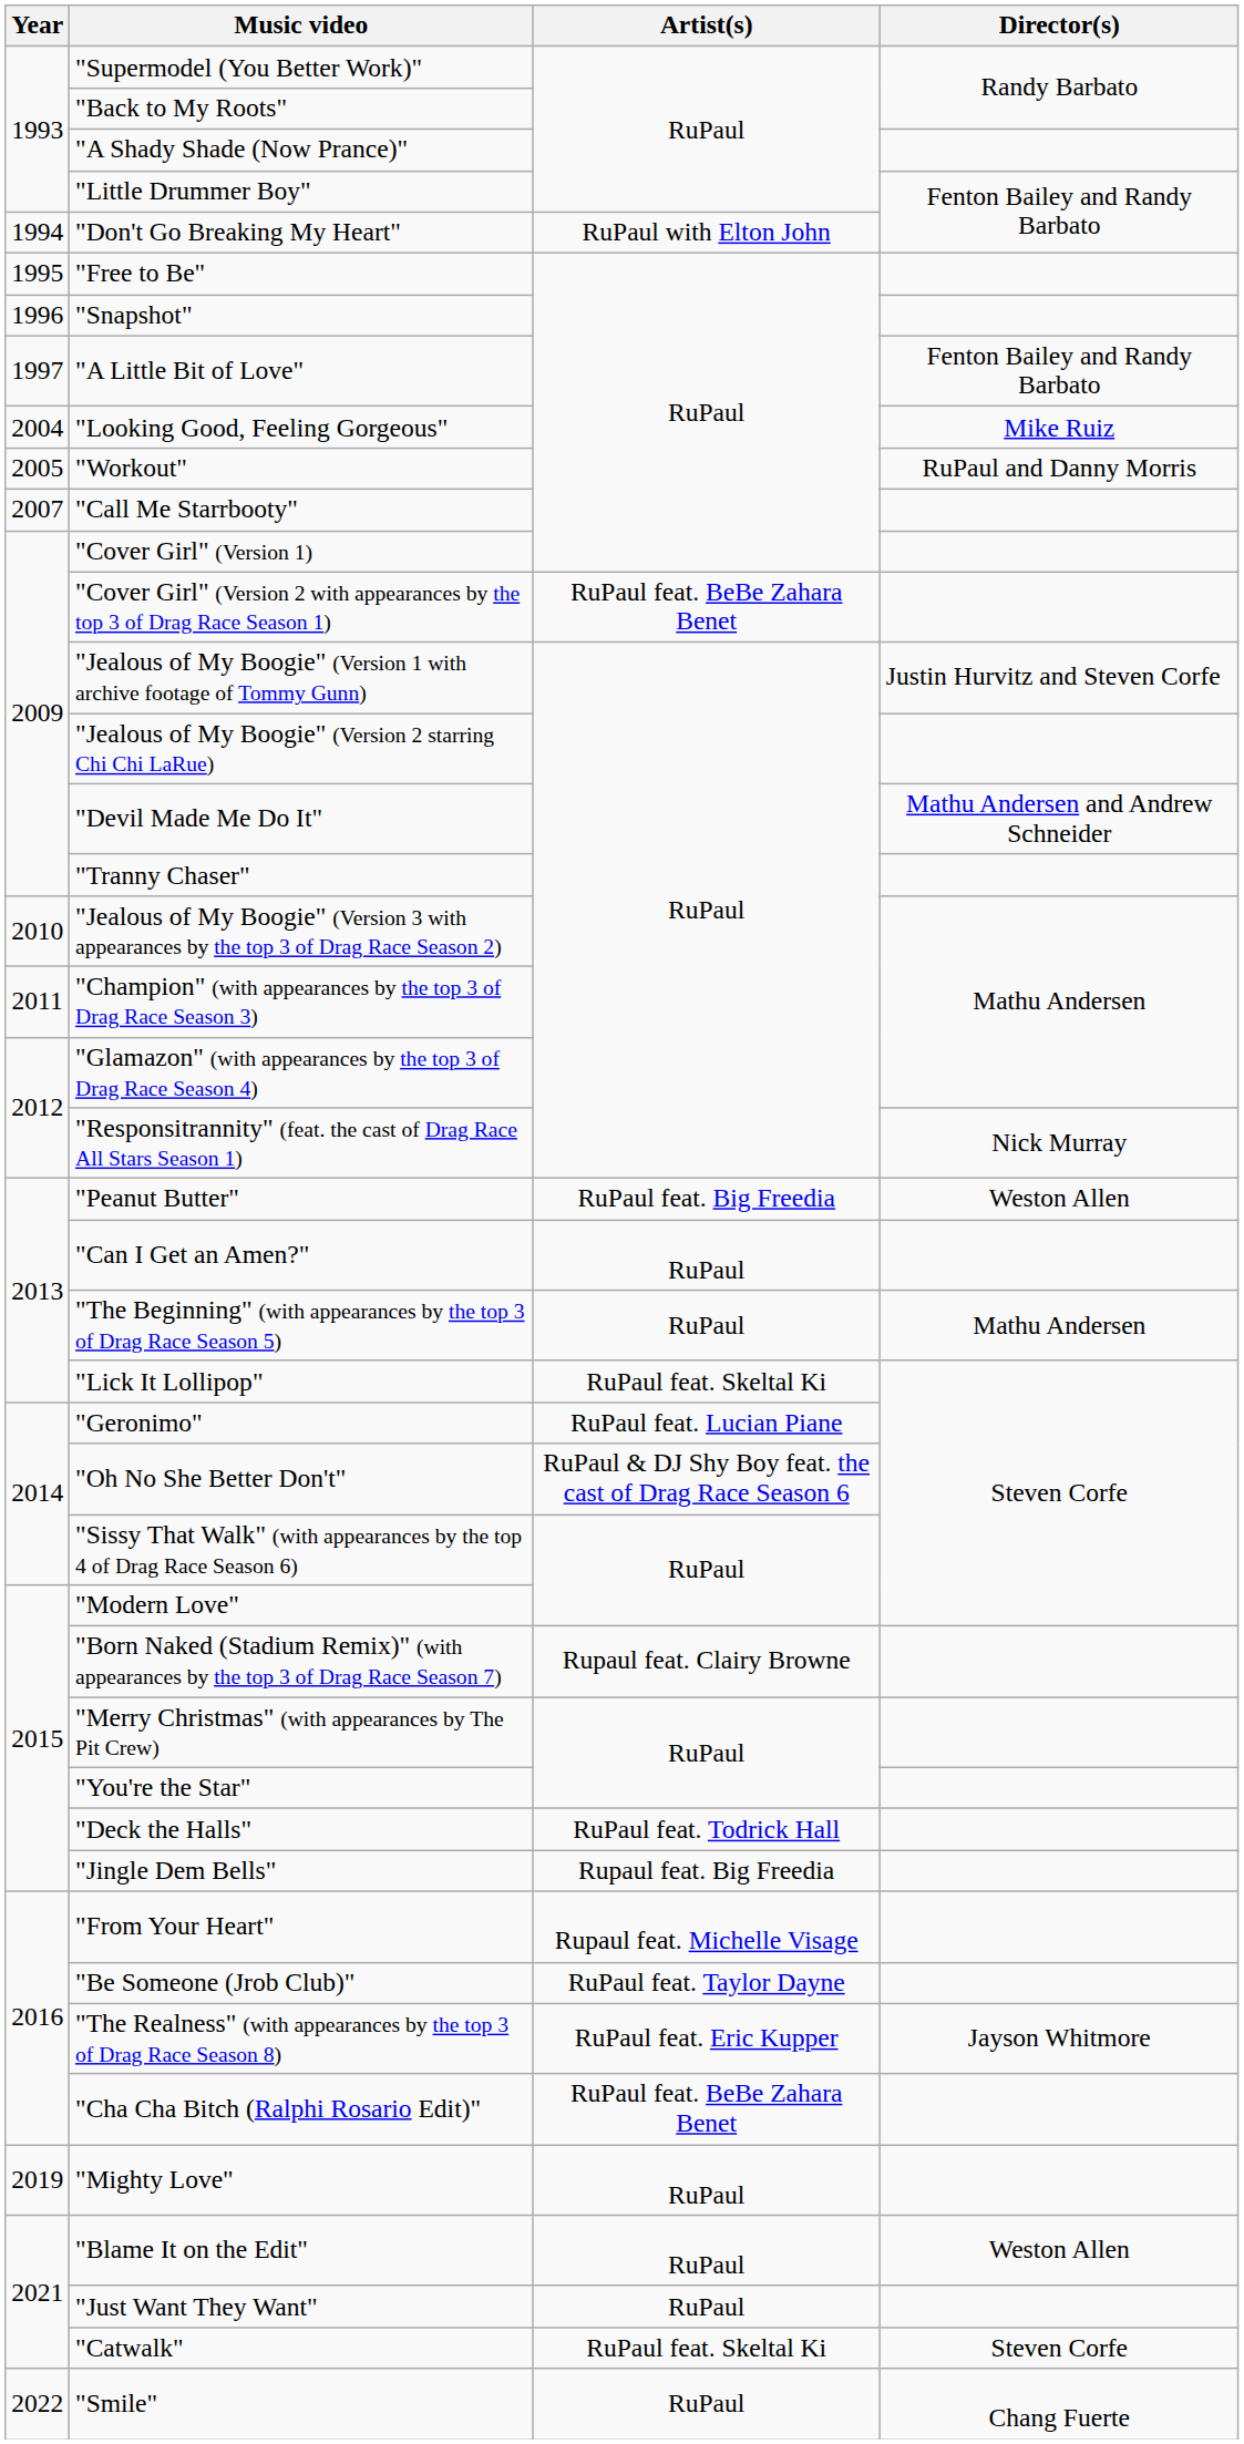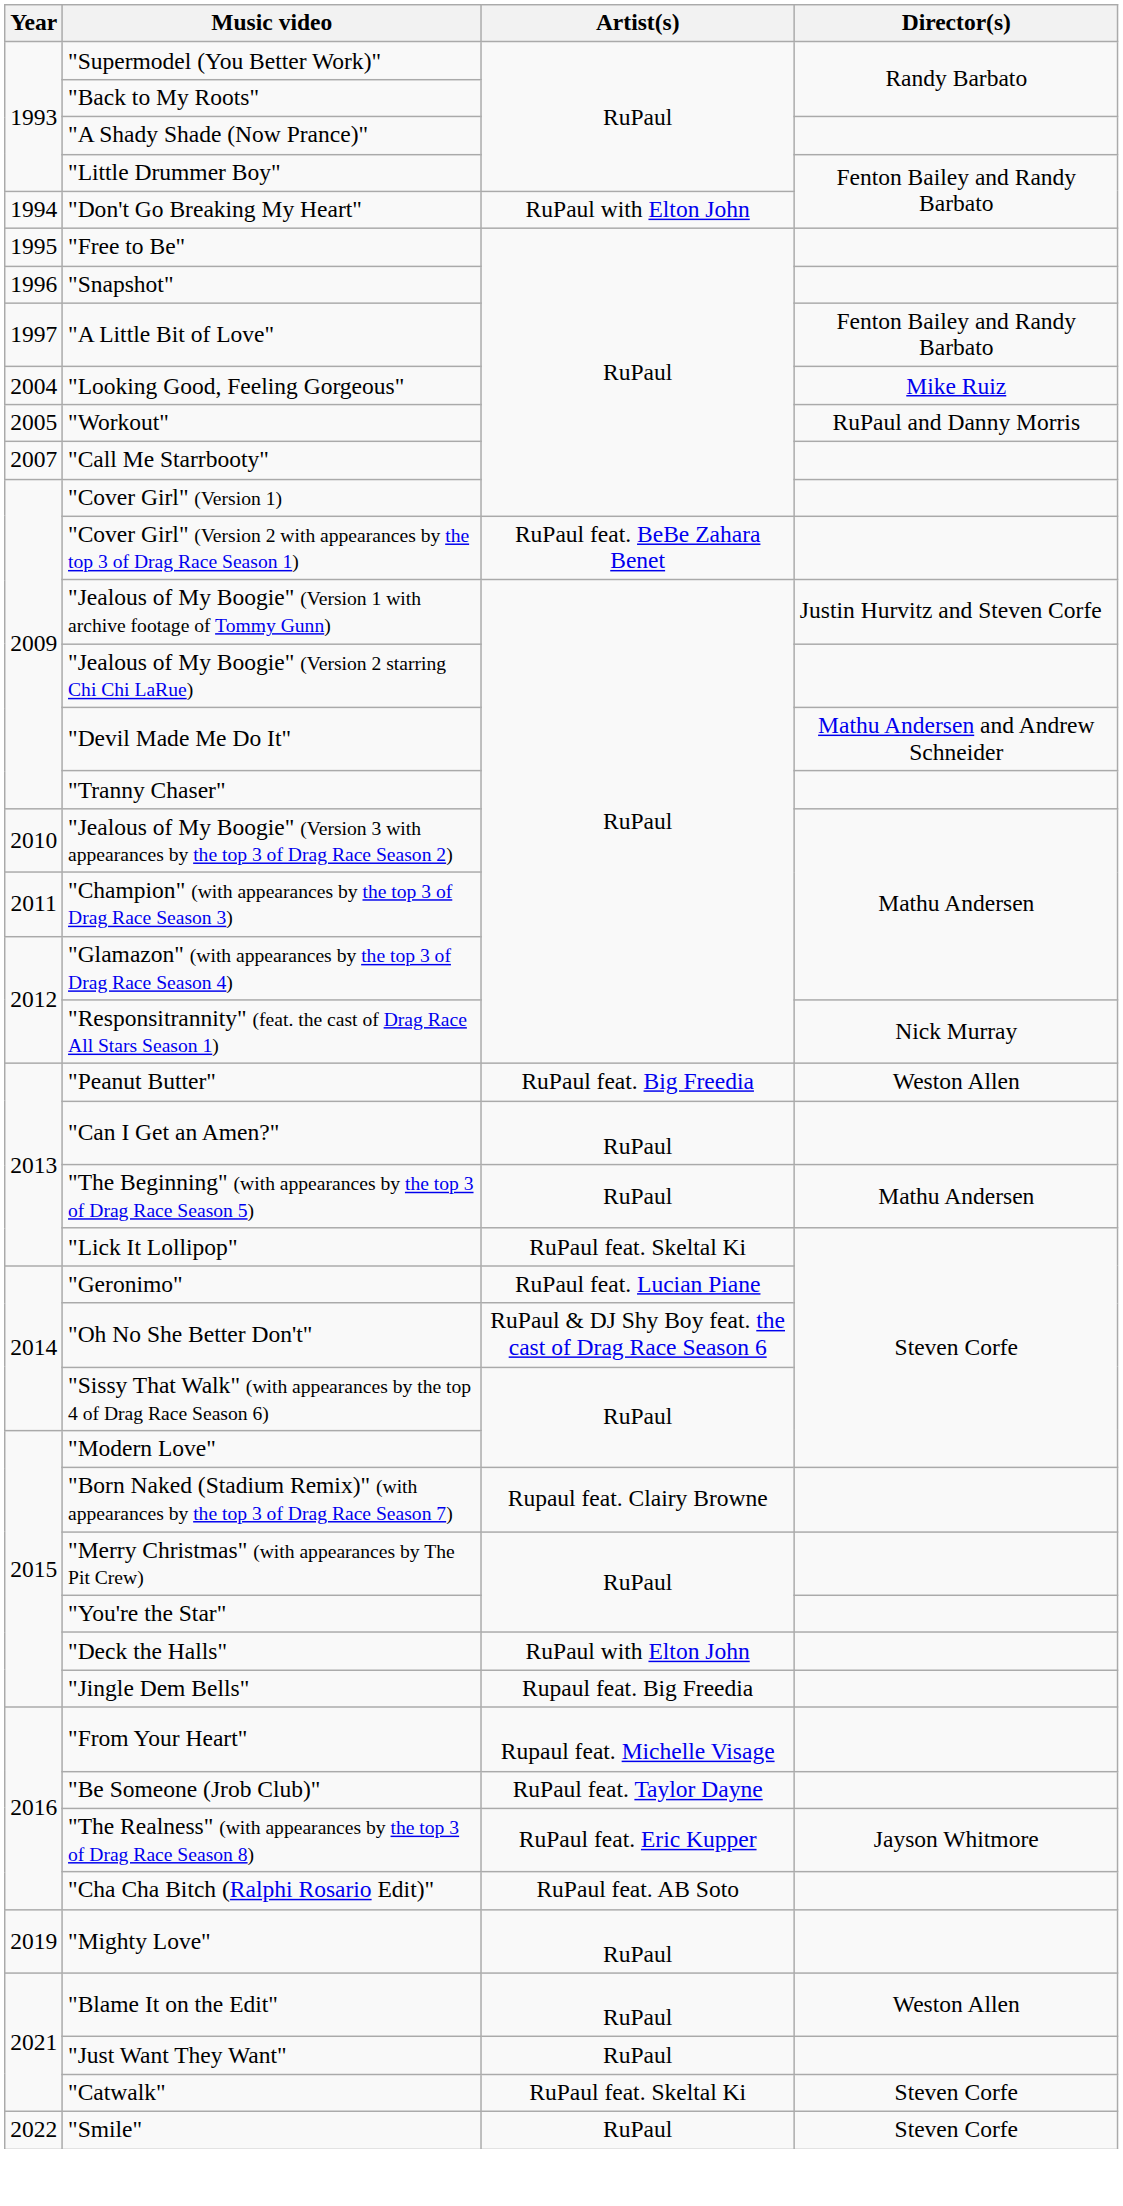 <table class="wikitable" style="width:60%;">
 <tr>
 <th width=3%>Year</th>
 <th style="width: 10cm;">Music video</th>
 <th style="width: 8cm;">Artist(s)</th>
 <th style="width: 8cm;">Director(s)</th>
 </tr>
 <tr 1999, "Happily after">
 <td style="text-align:center;" rowspan="4">1993</td>
 <td>"Supermodel (You Better Work)"</td>
 <td style="text-align:center;" rowspan="4">RuPaul</td>
 <td style="text-align:center;" rowspan="2">Randy Barbato</td>
 </tr>
 <tr>
 <td>"Back to My Roots"</td>
 </tr>
 <tr>
 <td>"A Shady Shade (Now Prance)"</td>
 <td style="text-align:center;"></td>
 </tr>
 <tr>
 <td>"Little Drummer Boy"</td>
 <td style="text-align:center;" rowspan="2">Fenton Bailey and Randy Barbato</td>
 </tr>
 <tr>
 <td style="text-align:center;">1994</td>
 <td>"Don't Go Breaking My Heart"</td>
 <td style="text-align:center;">RuPaul with <a href='#'>Elton John</a></td>
 </tr>
 <tr>
 <td style="text-align:center;">1995</td>
 <td>"Free to Be"</td>
 <td style="text-align:center;" rowspan="7">RuPaul</td>
 <td></td>
 </tr>
 <tr>
 <td style="text-align:center;">1996</td>
 <td>"Snapshot"</td>
 <td></td>
 </tr>
 <tr>
 <td style="text-align:center;">1997</td>
 <td>"A Little Bit of Love"</td>
 <td style="text-align:center;">Fenton Bailey and Randy Barbato</td>
 </tr>
 <tr>
 <td style="text-align:center;">2004</td>
 <td>"Looking Good, Feeling Gorgeous"</td>
 <td style="text-align:center;"><a href='#'>Mike Ruiz</a></td>
 </tr>
 <tr>
 <td style="text-align:center;">2005</td>
 <td>"Workout"</td>
 <td style="text-align:center;">RuPaul and Danny Morris</td>
 </tr>
 <tr>
 <td style="text-align:center;">2007</td>
 <td>"Call Me Starrbooty"</td>
 <td style="text-align:center;"></td>
 </tr>
 <tr>
 <td style="text-align:center;" rowspan="6">2009</td>
 <td>"Cover Girl" <small>(Version 1)</small></td>
 <td></td>
 </tr>
 <tr>
 <td>"Cover Girl" <small>(Version 2 with appearances by <a href='#'>the top 3 of Drag Race Season 1</a>)</small></td>
 <td style="text-align:center;">RuPaul feat. <a href='#'>BeBe Zahara Benet</a></td>
 <td></td>
 </tr>
 <tr>
 <td>"Jealous of My Boogie" <small>(Version 1 with archive footage of <a href='#'>Tommy Gunn</a>)</small></td>
 <td style="text-align:center;" rowspan="8">RuPaul</td>
 <td>Justin Hurvitz and Steven Corfe</td>
 </tr>
 <tr>
 <td>"Jealous of My Boogie" <small>(Version 2 starring <a href='#'>Chi Chi LaRue</a>)</small></td>
 <td></td>
 </tr>
 <tr>
 <td>"Devil Made Me Do It"</td>
 <td style="text-align:center;"><a href='#'>Mathu Andersen</a> and Andrew Schneider</td>
 </tr>
 <tr>
 <td>"Tranny Chaser"</td>
 <td style="text-align:center;"></td>
 </tr>
 <tr>
 <td style="text-align:center;">2010</td>
 <td>"Jealous of My Boogie" <small>(Version 3 with appearances by <a href='#'>the top 3 of Drag Race Season 2</a>)</small></td>
 <td style="text-align:center;" rowspan="3">Mathu Andersen</td>
 </tr>
 <tr>
 <td style="text-align:center;">2011</td>
 <td>"Champion" <small>(with appearances by <a href='#'>the top 3 of Drag Race Season 3</a>)</small></td>
 </tr>
 <tr>
 <td style="text-align:center;" rowspan="2">2012</td>
 <td>"Glamazon" <small>(with appearances by <a href='#'>the top 3 of Drag Race Season 4</a>)</small></td>
 </tr>
 <tr>
 <td>"Responsitrannity" <small>(feat. the cast of <a href='#'>Drag Race All Stars Season 1</a>)</small></td>
 <td style="text-align:center;">Nick Murray</td>
 </tr>
 <tr>
 <td style="text-align:center;" rowspan="4">2013</td>
 <td>"Peanut Butter"</td>
 <td style="text-align:center;">RuPaul feat. <a href='#'>Big Freedia</a></td>
 <td style="text-align:center;">Weston Allen</td>
 </tr>
 <tr>
 <td>"Can I Get an Amen?"</td>
 <td style="text-align:center;"><br>RuPaul</td>
 <td></td>
 </tr>
 <tr>
 <td>"The Beginning" <small>(with appearances by <a href='#'>the top 3 of Drag Race Season 5</a>)</small></td>
 <td style="text-align:center;">RuPaul</td>
 <td style="text-align:center;">Mathu Andersen</td>
 </tr>
 <tr>
 <td>"Lick It Lollipop"</td>
 <td style="text-align:center;">RuPaul feat. Skeltal Ki</td>
 <td style="text-align:center;" rowspan="5">Steven Corfe</td>
 </tr>
 <tr>
 <td style="text-align:center;" rowspan="3">2014</td>
 <td>"Geronimo"</td>
 <td style="text-align:center;">RuPaul feat. <a href='#'>Lucian Piane</a></td>
 </tr>
 <tr>
 <td>"Oh No She Better Don't"</td>
 <td style="text-align:center;">RuPaul & DJ Shy Boy feat. <a href='#'>the cast of Drag Race Season 6</a></td>
 </tr>
 <tr>
 <td>"Sissy That Walk" <small>(with appearances by the top 4 of Drag Race Season 6)</small></td>
 <td style="text-align:center;" rowspan="2">RuPaul</td>
 </tr>
 <tr>
 <td style="text-align:center;" rowspan="6">2015</td>
 <td>"Modern Love"</td>
 </tr>
 <tr>
 <td>"Born Naked (Stadium Remix)" <small>(with appearances by <a href='#'>the top 3 of Drag Race Season 7</a>)</small></td>
 <td style="text-align:center;">Rupaul feat. Clairy Browne</td>
 <td></td>
 </tr>
 <tr>
 <td>"Merry Christmas" <small>(with appearances by The Pit Crew)</small></td>
 <td style="text-align:center;" rowspan="2">RuPaul</td>
 <td></td>
 </tr>
 <tr>
 <td>"You're the Star"</td>
 <td></td>
 </tr>
 <tr>
 <td>"Deck the Halls"</td>
-<td style="text-align:center;">RuPaul feat. <a href='#'>Todrick Hall</a></td>
+<td style="text-align:center;">RuPaul with <a href='#'>Elton John</a></td>
 <td></td>
 </tr>
 <tr>
 <td>"Jingle Dem Bells"</td>
 <td style="text-align:center;">Rupaul feat. Big Freedia</td>
 <td></td>
 </tr>
 <tr>
 <td style="text-align:center;" rowspan="4">2016</td>
 <td>"From Your Heart"</td>
 <td style="text-align:center;"><br>Rupaul feat. <a href='#'>Michelle Visage</a></td>
 <td></td>
 </tr>
 <tr>
 <td>"Be Someone (Jrob Club)"</td>
 <td style="text-align:center;">RuPaul feat. <a href='#'>Taylor Dayne</a></td>
 <td></td>
 </tr>
 <tr>
 <td>"The Realness" <small>(with appearances by <a href='#'>the top 3 of Drag Race Season 8</a>)</small></td>
 <td style="text-align:center;">RuPaul feat. <a href='#'>Eric Kupper</a></td>
 <td style="text-align:center;">Jayson Whitmore</td>
 </tr>
 <tr>
 <td>"Cha Cha Bitch (<a href='#'>Ralphi Rosario</a> Edit)"</td>
-<td style="text-align:center;">RuPaul feat. <a href='#'>BeBe Zahara Benet</a></td>
+<td style="text-align:center;">RuPaul feat. AB Soto</td>
 <td></td>
 </tr>
 <tr>
 <td style="text-align:center;" rowspan="1">2019</td>
 <td>"Mighty Love"</td>
 <td style="text-align:center;"><br>RuPaul</td>
 <td></td>
 </tr>
 <tr>
 <td style="text-align:center;" rowspan="3">2021</td>
 <td>"Blame It on the Edit"</td>
 <td style="text-align:center;"><br>RuPaul</td>
 <td style="text-align:center;">Weston Allen</td>
 </tr>
 <tr>
 <td>"Just Want They Want"</td>
 <td style="text-align:center;">RuPaul</td>
 <td></td>
 </tr>
 <tr>
 <td>"Catwalk"</td>
 <td style="text-align:center;">RuPaul feat. Skeltal Ki</td>
 <td style="text-align:center;">Steven Corfe</td>
 </tr>
 <tr>
 <td style="text-align:center;" rowspan="1">2022</td>
 <td>"Smile"</td>
 <td style="text-align:center;">RuPaul</td>
-<td style="text-align:center;"><br>Chang Fuerte</td>
+<td style="text-align:center;">Steven Corfe</td>
 </tr>
 </table>
